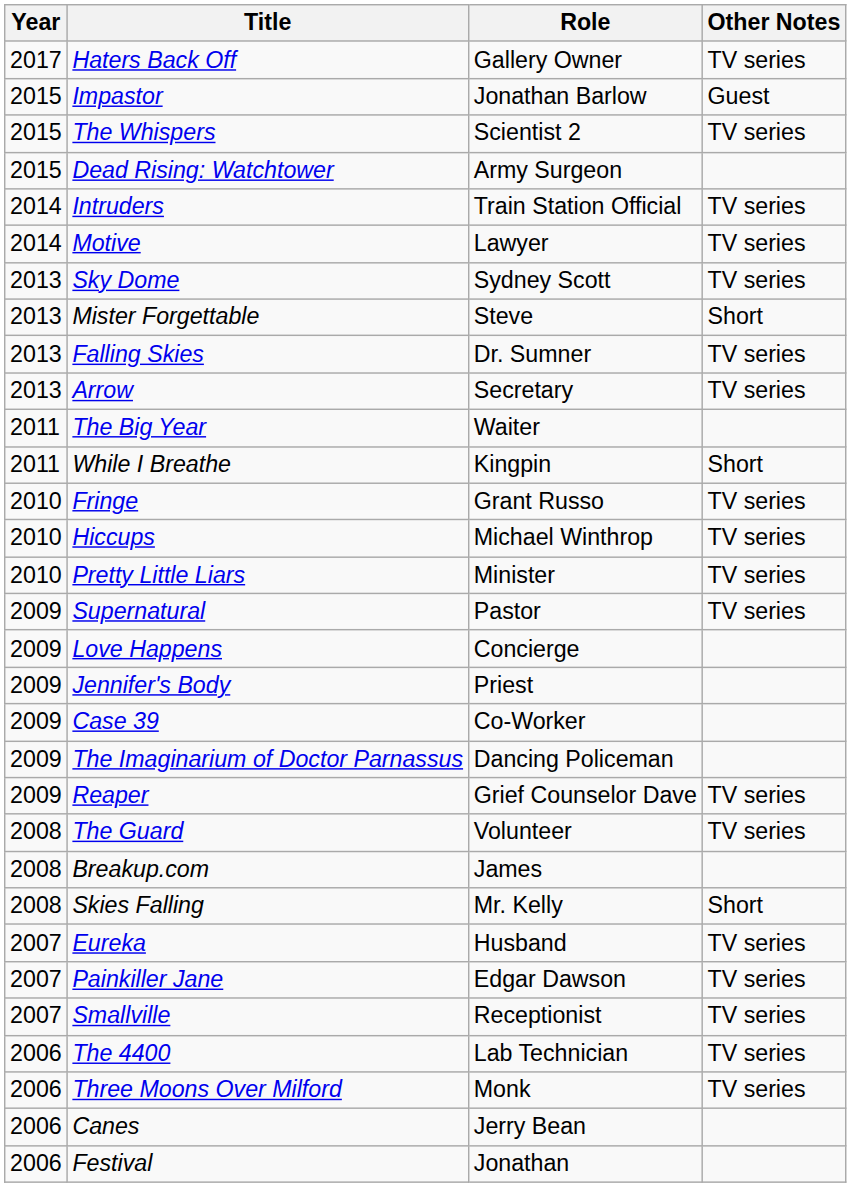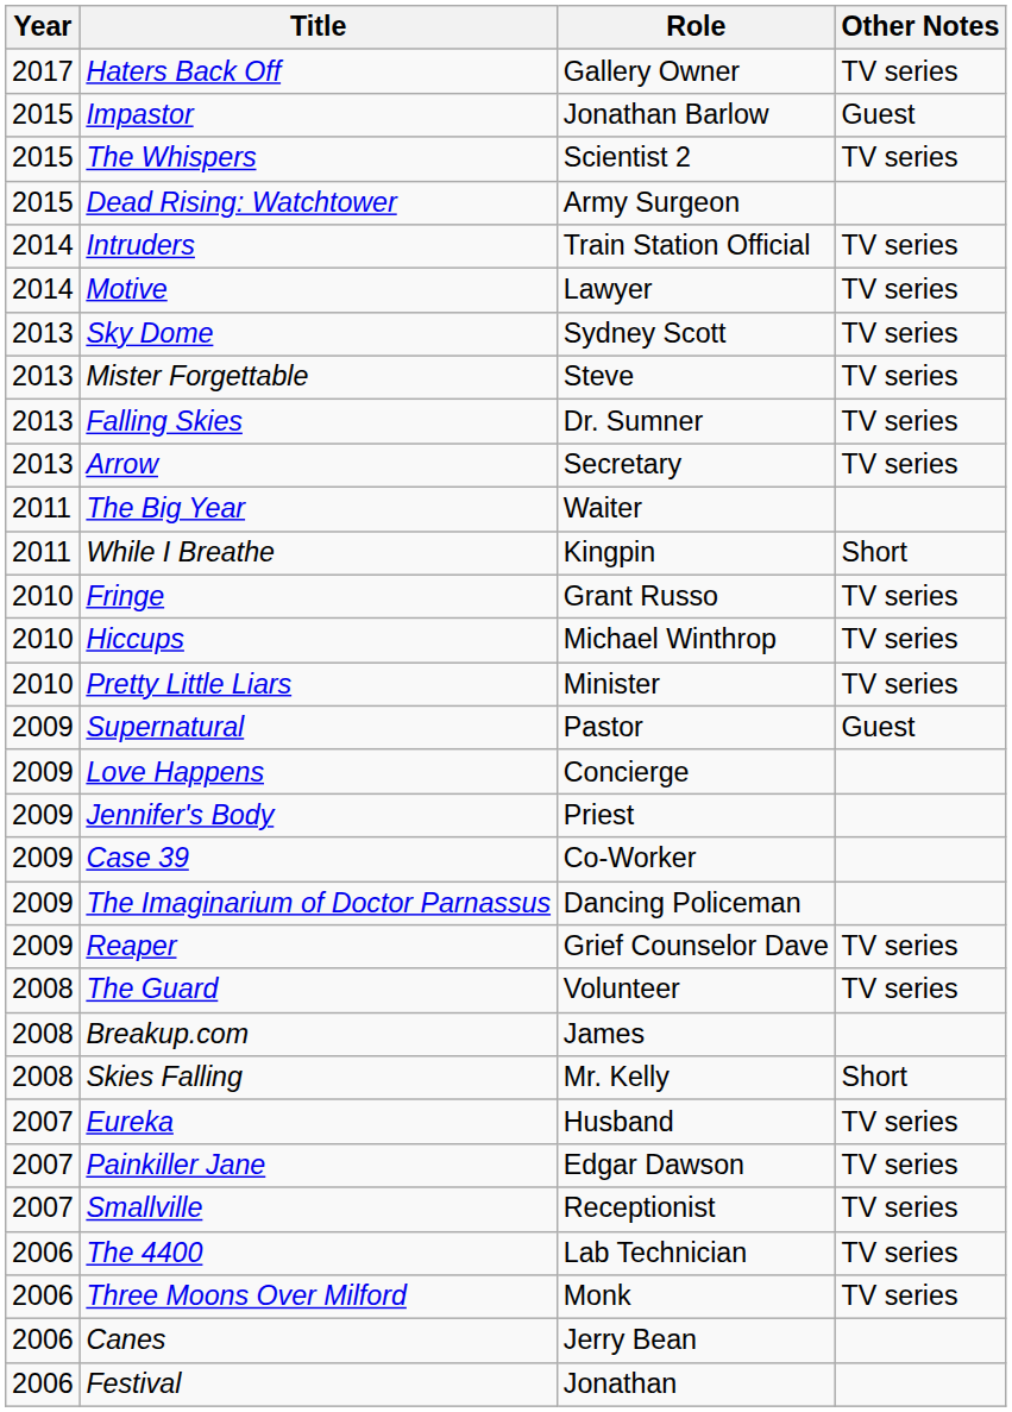 <table class="wikitable">
 <tr>
 <th>Year</th>
 <th>Title</th>
 <th>Role</th>
 <th>Other Notes</th>
 </tr>
 <tr>
 <td>2017</td>
 <td><em><a href='#'>Haters Back Off</a></em></td>
 <td>Gallery Owner</td>
 <td>TV series</td>
 </tr>
 <tr>
 <td>2015</td>
 <td><em><a href='#'>Impastor</a></em></td>
 <td>Jonathan Barlow</td>
 <td>Guest</td>
 </tr>
 <tr>
 <td>2015</td>
 <td><em><a href='#'>The Whispers</a></em></td>
 <td>Scientist 2</td>
 <td>TV series</td>
 </tr>
 <tr>
 <td>2015</td>
 <td><em><a href='#'>Dead Rising: Watchtower</a></em></td>
 <td>Army Surgeon</td>
 <td></td>
 </tr>
 <tr>
 <td>2014</td>
 <td><em><a href='#'>Intruders</a></em></td>
 <td>Train Station Official</td>
 <td>TV series</td>
 </tr>
 <tr>
 <td>2014</td>
 <td><em><a href='#'>Motive</a></em></td>
 <td>Lawyer</td>
 <td>TV series</td>
 </tr>
 <tr>
 <td>2013</td>
 <td><em><a href='#'>Sky Dome</a></em></td>
 <td>Sydney Scott</td>
 <td>TV series</td>
 </tr>
 <tr>
 <td>2013</td>
 <td><em>Mister Forgettable</em></td>
 <td>Steve</td>
-<td>Short</td>
+<td>TV series</td>
 </tr>
 <tr>
 <td>2013</td>
 <td><em><a href='#'>Falling Skies</a></em></td>
 <td>Dr. Sumner</td>
 <td>TV series</td>
 </tr>
 <tr>
 <td>2013</td>
 <td><em><a href='#'>Arrow</a></em></td>
 <td>Secretary</td>
 <td>TV series</td>
 </tr>
 <tr>
 <td>2011</td>
 <td><em><a href='#'>The Big Year</a></em></td>
 <td>Waiter</td>
 <td></td>
 </tr>
 <tr>
 <td>2011</td>
 <td><em>While I Breathe</em></td>
 <td>Kingpin</td>
 <td>Short</td>
 </tr>
 <tr>
 <td>2010</td>
 <td><em><a href='#'>Fringe</a></em></td>
 <td>Grant Russo</td>
 <td>TV series</td>
 </tr>
 <tr>
 <td>2010</td>
 <td><em><a href='#'>Hiccups</a></em></td>
 <td>Michael Winthrop</td>
 <td>TV series</td>
 </tr>
 <tr>
 <td>2010</td>
 <td><em><a href='#'>Pretty Little Liars</a></em></td>
 <td>Minister</td>
 <td>TV series</td>
 </tr>
 <tr>
 <td>2009</td>
 <td><em><a href='#'>Supernatural</a></em></td>
 <td>Pastor</td>
-<td>TV series</td>
+<td>Guest</td>
 </tr>
 <tr>
 <td>2009</td>
 <td><em><a href='#'>Love Happens</a></em></td>
 <td>Concierge</td>
 <td></td>
 </tr>
 <tr>
 <td>2009</td>
 <td><em><a href='#'>Jennifer's Body</a></em></td>
 <td>Priest</td>
 <td></td>
 </tr>
 <tr>
 <td>2009</td>
 <td><em><a href='#'>Case 39</a></em></td>
 <td>Co-Worker</td>
 <td></td>
 </tr>
 <tr>
 <td>2009</td>
 <td><em><a href='#'>The Imaginarium of Doctor Parnassus</a></em></td>
 <td>Dancing Policeman</td>
 <td></td>
 </tr>
 <tr>
 <td>2009</td>
 <td><em><a href='#'>Reaper</a></em></td>
 <td>Grief Counselor Dave</td>
 <td>TV series</td>
 </tr>
 <tr>
 <td>2008</td>
 <td><em><a href='#'>The Guard</a></em></td>
 <td>Volunteer</td>
 <td>TV series</td>
 </tr>
 <tr>
 <td>2008</td>
 <td><em>Breakup.com</em></td>
 <td>James</td>
 <td></td>
 </tr>
 <tr>
 <td>2008</td>
 <td><em>Skies Falling</em></td>
 <td>Mr. Kelly</td>
 <td>Short</td>
 </tr>
 <tr>
 <td>2007</td>
 <td><em><a href='#'>Eureka</a></em></td>
 <td>Husband</td>
 <td>TV series</td>
 </tr>
 <tr>
 <td>2007</td>
 <td><em><a href='#'>Painkiller Jane</a></em></td>
 <td>Edgar Dawson</td>
 <td>TV series</td>
 </tr>
 <tr>
 <td>2007</td>
 <td><em><a href='#'>Smallville</a></em></td>
 <td>Receptionist</td>
 <td>TV series</td>
 </tr>
 <tr>
 <td>2006</td>
 <td><em><a href='#'>The 4400</a></em></td>
 <td>Lab Technician</td>
 <td>TV series</td>
 </tr>
 <tr>
 <td>2006</td>
 <td><em><a href='#'>Three Moons Over Milford</a></em></td>
 <td>Monk</td>
 <td>TV series</td>
 </tr>
 <tr>
 <td>2006</td>
 <td><em>Canes</em></td>
 <td>Jerry Bean</td>
 <td></td>
 </tr>
 <tr>
 <td>2006</td>
 <td><em>Festival</em></td>
 <td>Jonathan</td>
 <td></td>
 </tr>
 </table>
